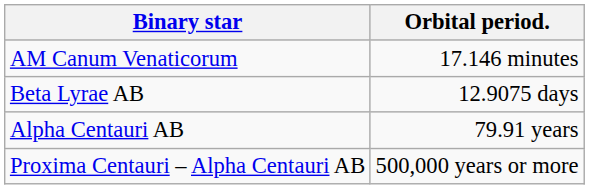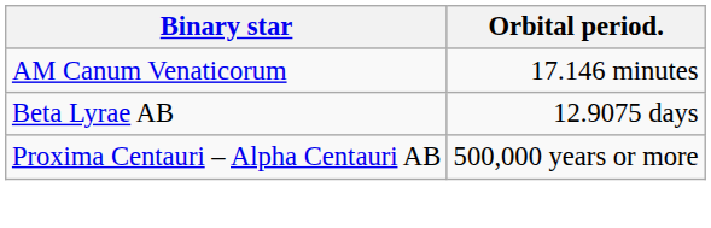 <table class="wikitable">
 <tr>
 <th><a href='#'>Binary star</a></th>
 <th>Orbital period.</th>
 </tr>
 <tr>
 <td><a href='#'>AM Canum Venaticorum</a></td>
 <td style="text-align: right">17.146 minutes</td>
 </tr>
 <tr>
 <td><a href='#'>Beta Lyrae</a> AB</td>
 <td style="text-align: right">12.9075 days</td>
 </tr>
 <tr>
-<td><a href='#'>Alpha Centauri</a> AB</td>
-<td style="text-align: right">79.91 years</td>
-</tr>
-<tr>
 <td><a href='#'>Proxima Centauri</a> – <a href='#'>Alpha Centauri</a> AB</td>
 <td style="text-align: right">500,000 years or more</td>
 </tr>
 </table>
